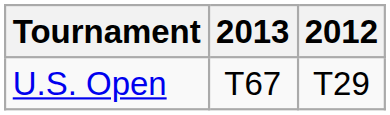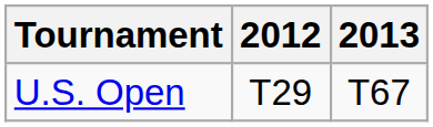 <table class="wikitable" style="font-size:95%;">
 <tr>
 <th>Tournament</th>
+<th>2012</th>
 <th>2013</th>
-<th>2012</th>
 </tr>
 <tr>
 <td><a href='#'>U.S. Open</a></td>
+<td align="center">T29</td>
 <td align="center">T67</td>
-<td align="center">T29</td>
 </tr>
 </table>
